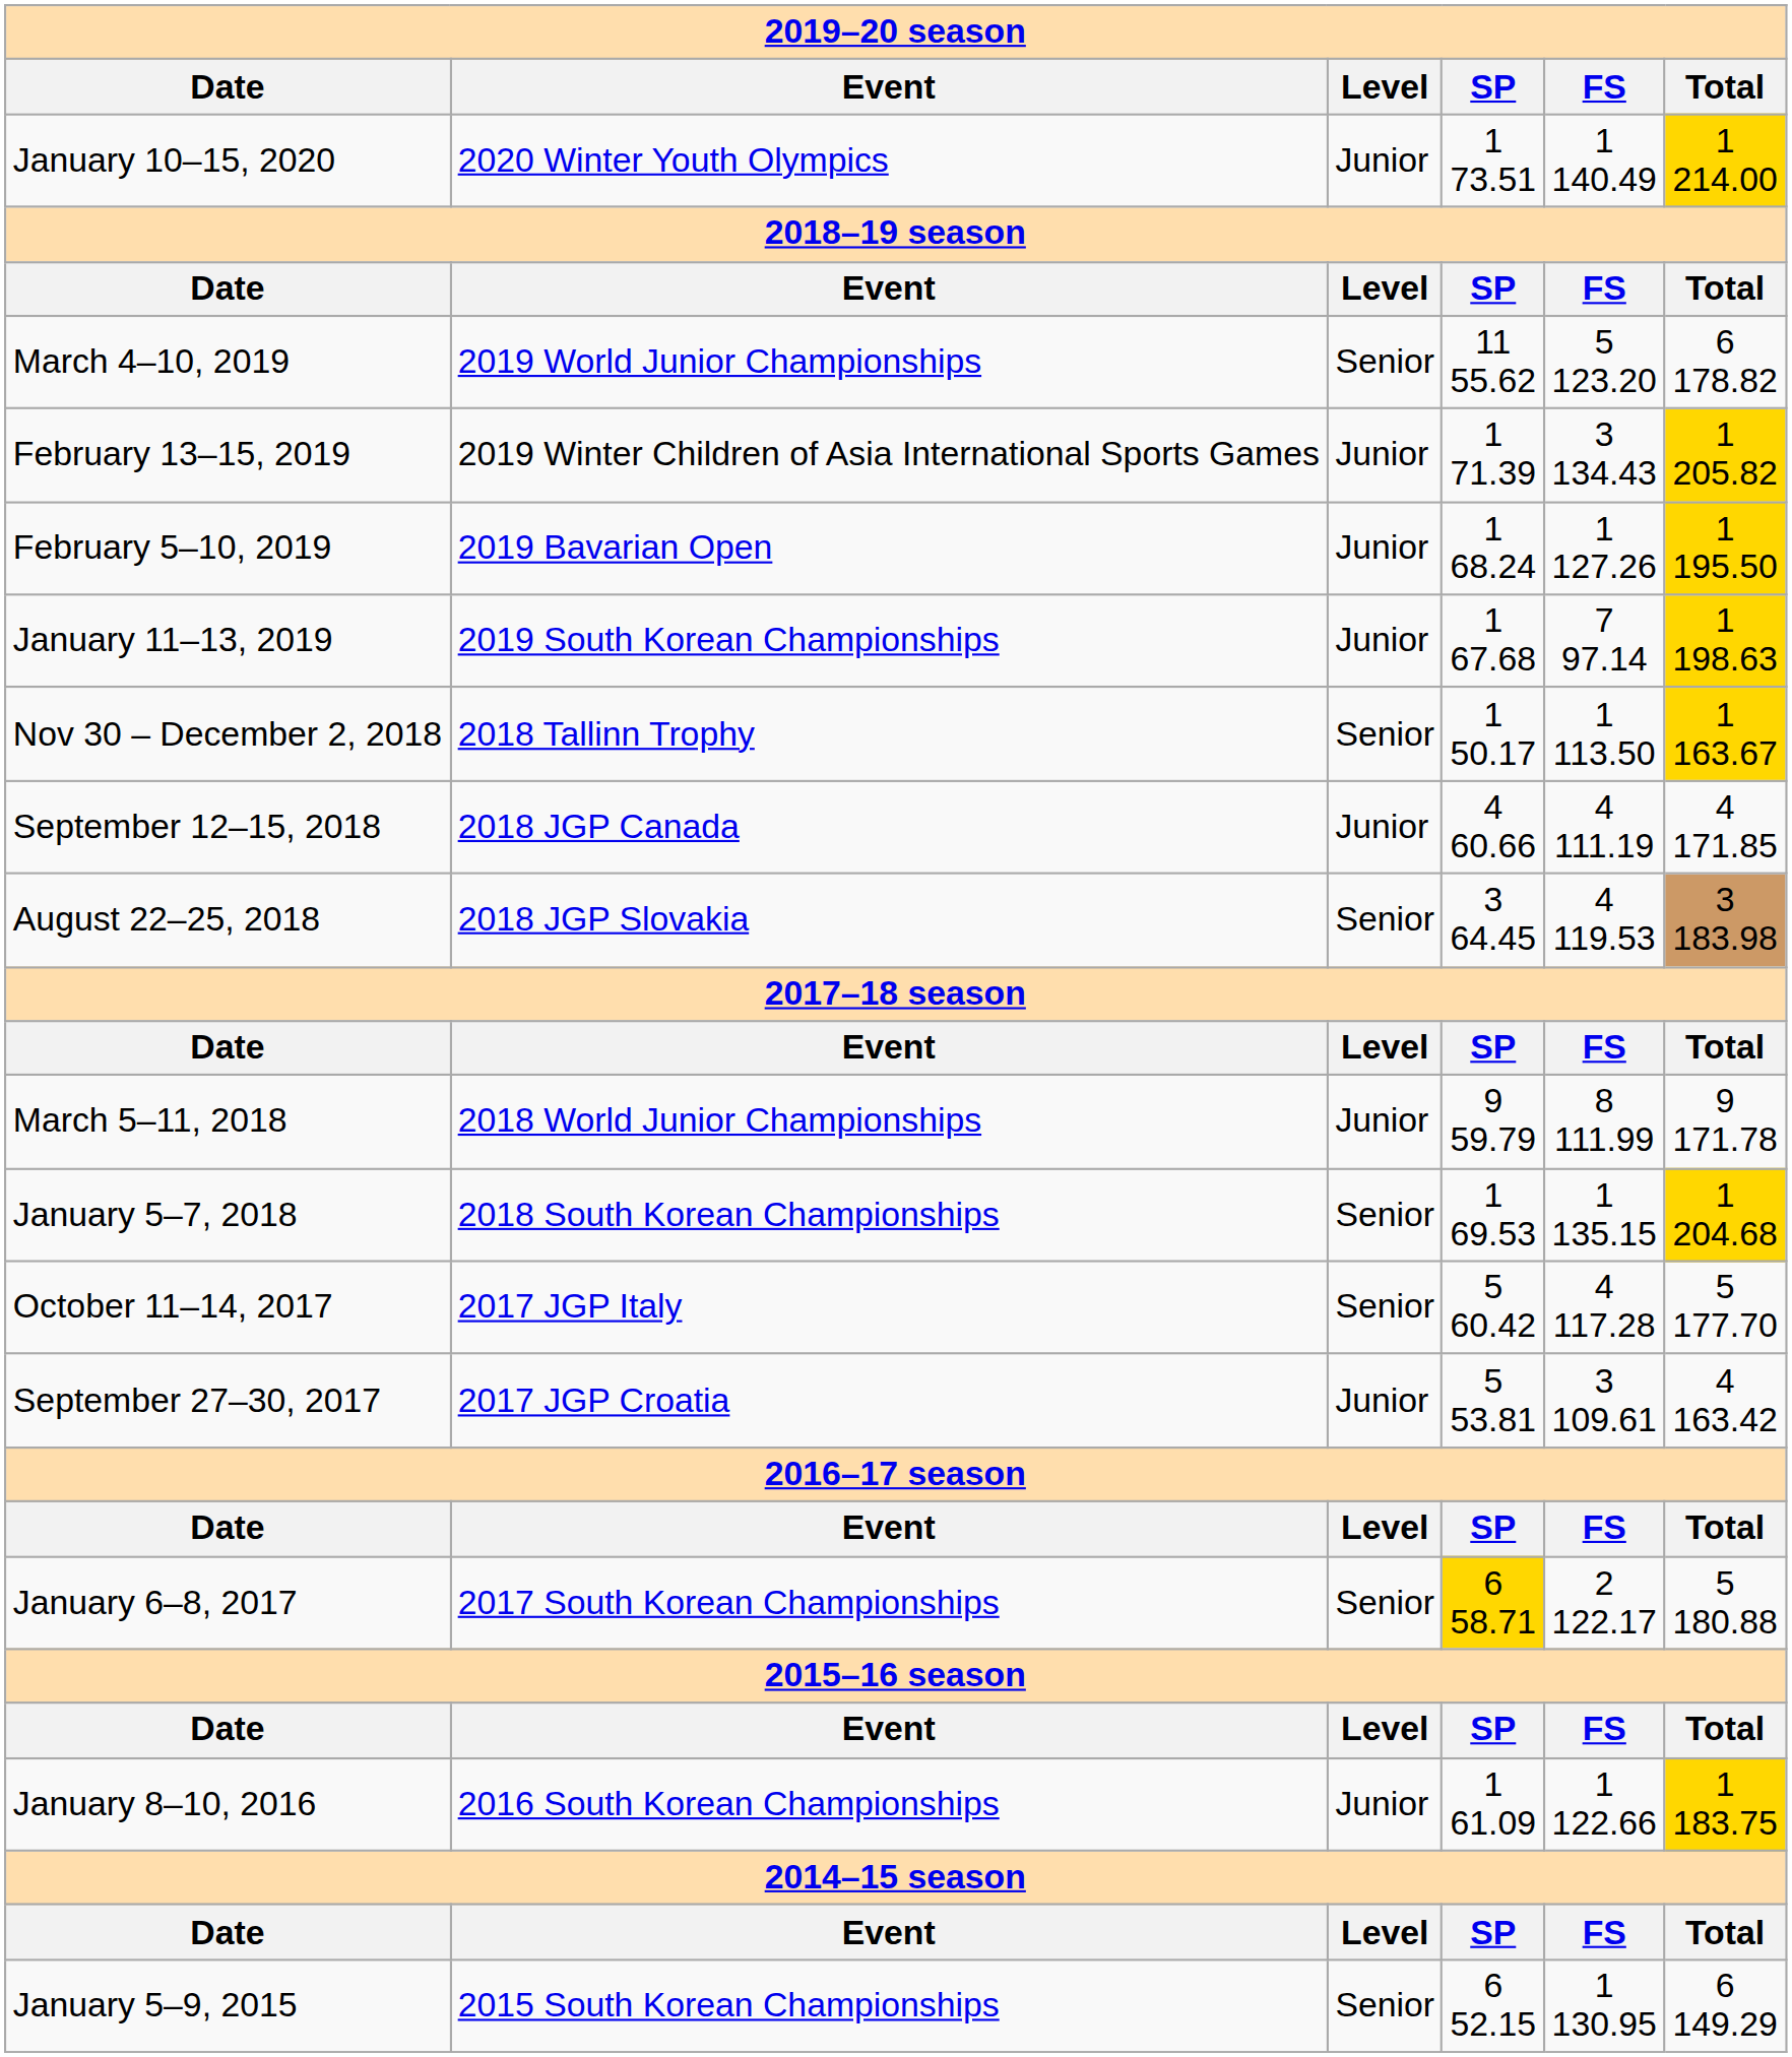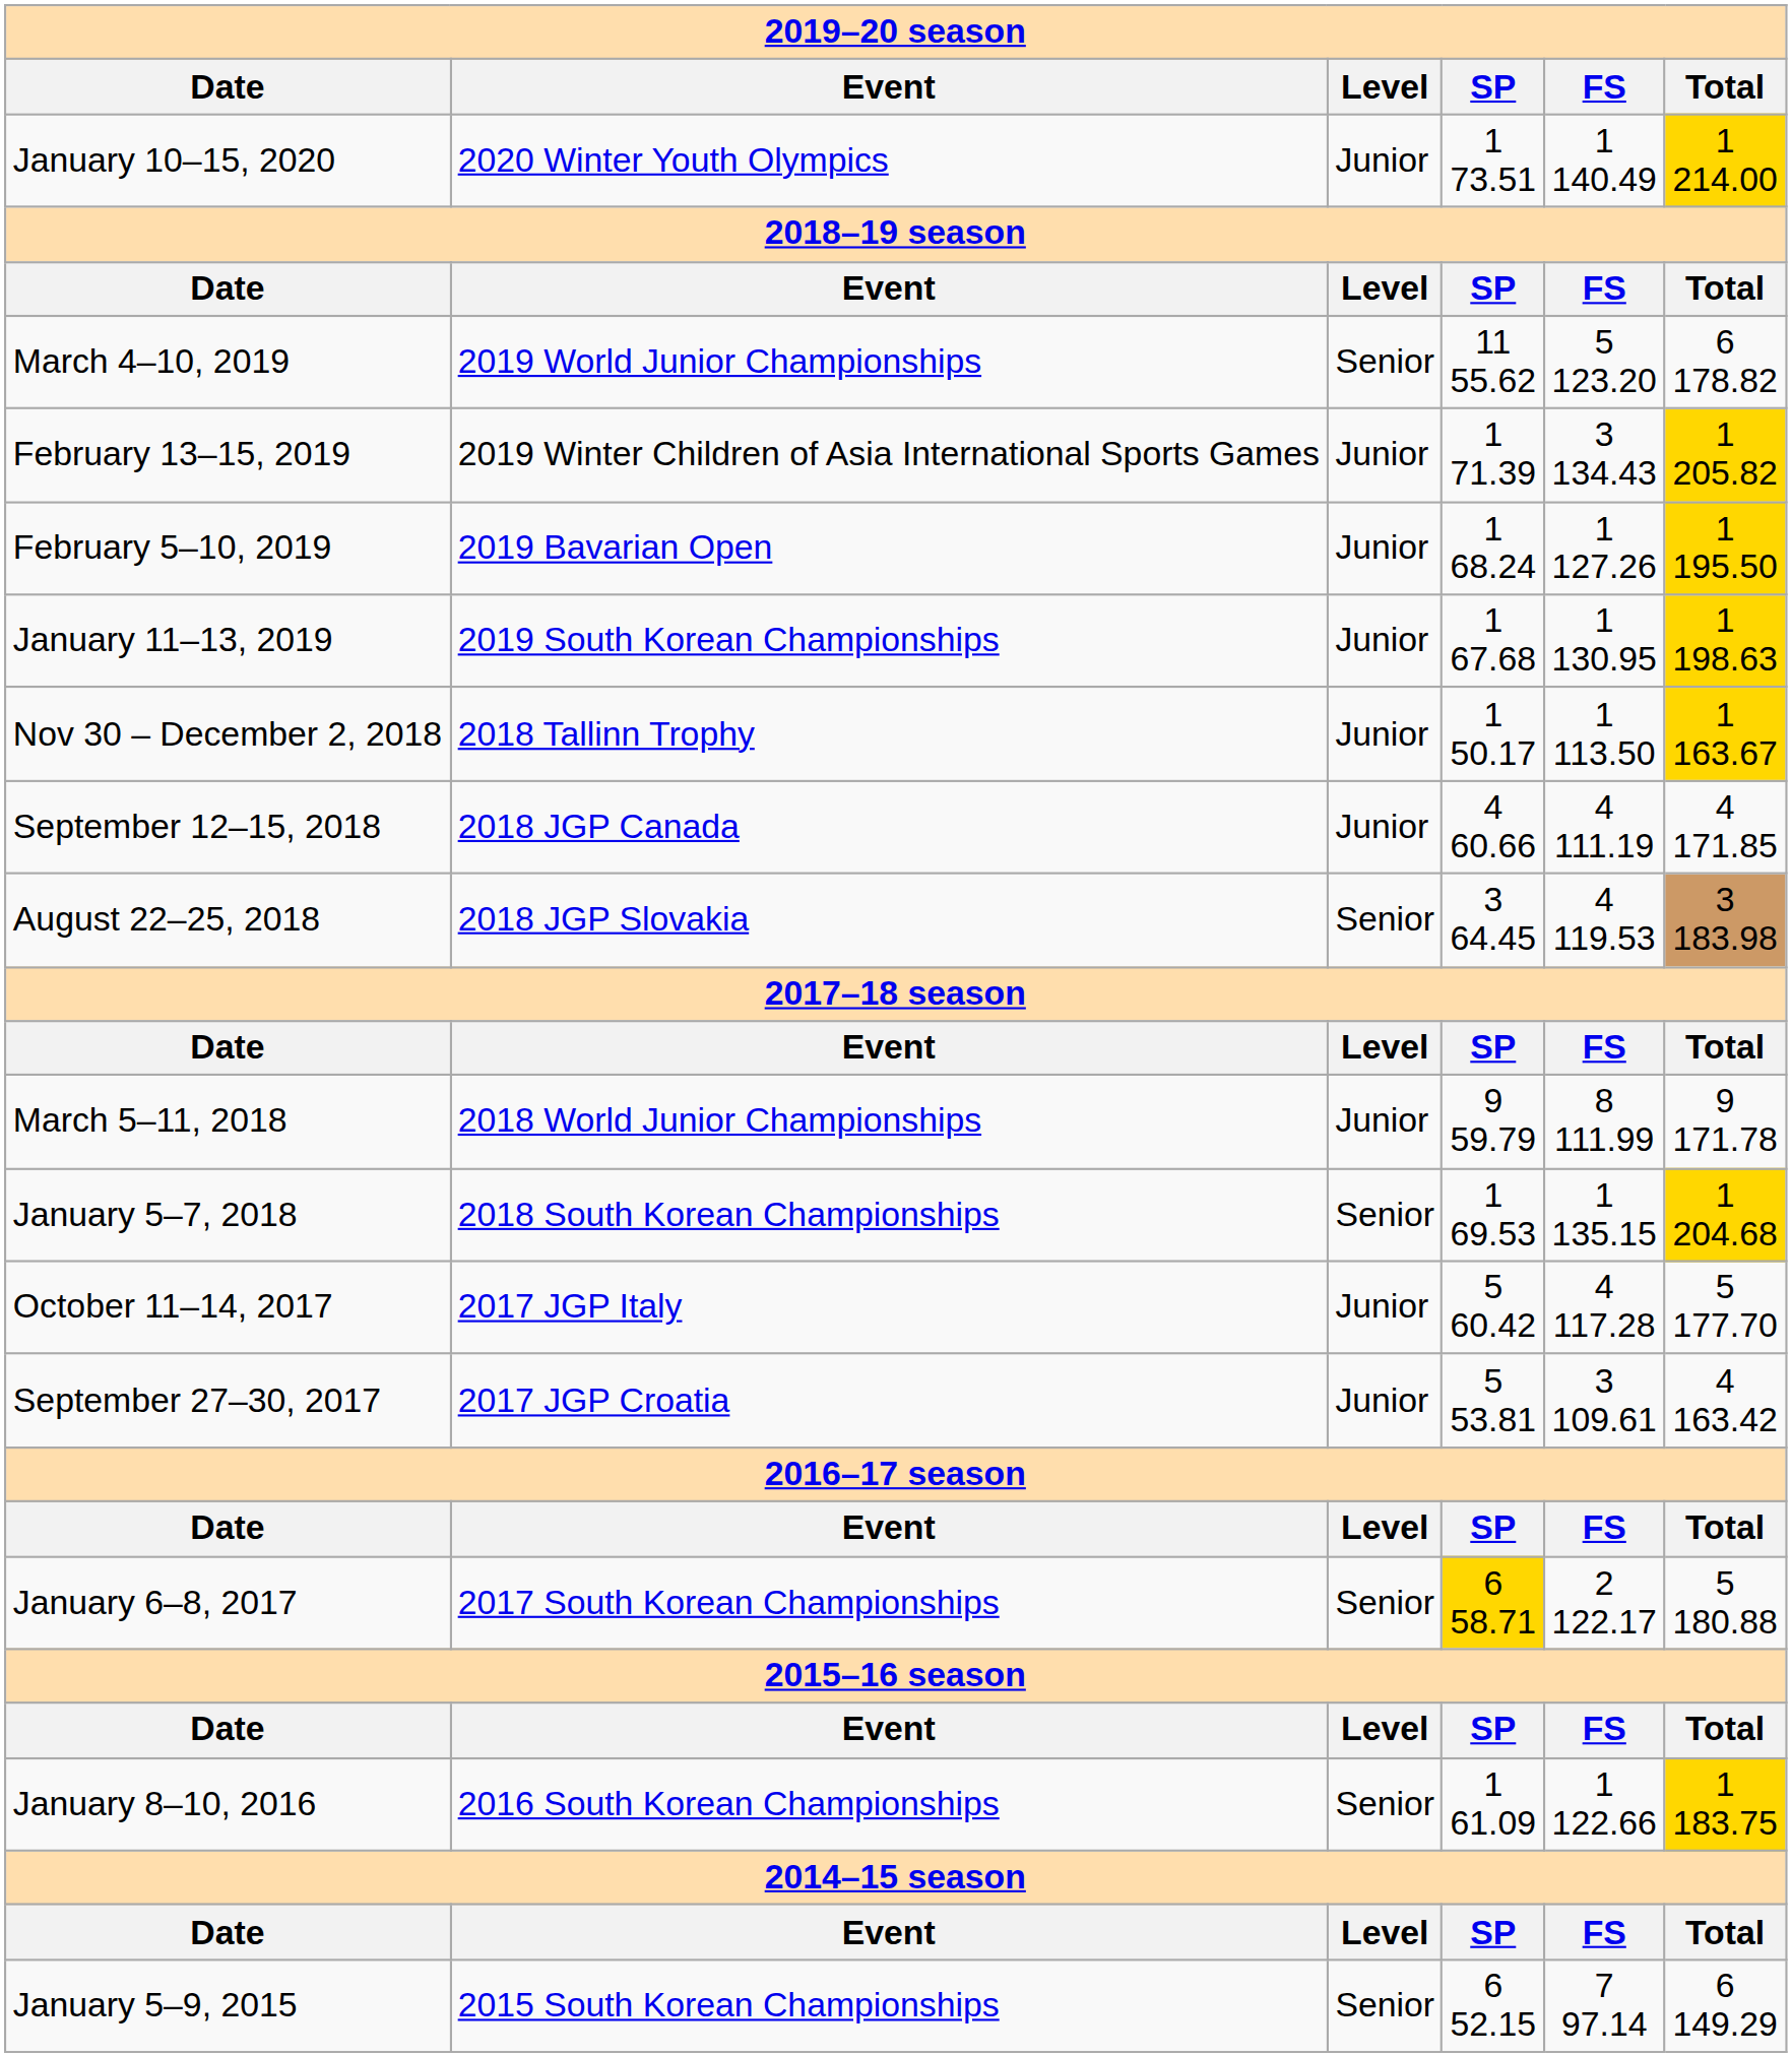 <table class="wikitable">
 <tr>
 <td style="background-color: #ffdead; " colspan=6 align=center><a href='#'><strong>2019–20 season</strong></a></td>
 </tr>
 <tr>
 <th>Date</th>
 <th>Event</th>
 <th>Level</th>
 <th><a href='#'>SP</a></th>
 <th><a href='#'>FS</a></th>
 <th>Total</th>
 </tr>
 <tr>
 <td>January 10–15, 2020</td>
 <td><a href='#'>2020 Winter Youth Olympics</a></td>
 <td>Junior</td>
 <td align=center>1 <br> 73.51</td>
 <td align=center>1 <br> 140.49</td>
 <td align=center bgcolor=gold>1 <br> 214.00</td>
 </tr>
 <tr>
 <td style="background-color: #ffdead; " colspan=6 align=center><strong><a href='#'>2018–19 season</a></strong></td>
 </tr>
 <tr>
 <th>Date</th>
 <th>Event</th>
 <th>Level</th>
 <th><a href='#'>SP</a></th>
 <th><a href='#'>FS</a></th>
 <th>Total</th>
 </tr>
 <tr>
 <td>March 4–10, 2019</td>
 <td><a href='#'>2019 World Junior Championships</a></td>
 <td>Senior</td>
 <td align=center>11 <br> 55.62</td>
 <td align=center>5 <br> 123.20</td>
 <td align=center>6 <br> 178.82</td>
 </tr>
 <tr>
 <td>February 13–15, 2019</td>
 <td>2019 Winter Children of Asia International Sports Games</td>
 <td>Junior</td>
 <td align=center>1 <br> 71.39</td>
 <td align=center>3 <br> 134.43</td>
 <td align=center bgcolor=gold>1 <br> 205.82</td>
 </tr>
 <tr>
 <td>February 5–10, 2019</td>
 <td><a href='#'>2019 Bavarian Open</a></td>
 <td>Junior</td>
 <td align=center>1 <br> 68.24</td>
 <td align=center>1 <br> 127.26</td>
 <td align=center bgcolor=gold>1 <br> 195.50</td>
 </tr>
 <tr>
 <td>January 11–13, 2019</td>
 <td><a href='#'>2019 South Korean Championships</a></td>
 <td>Junior</td>
 <td align=center>1 <br> 67.68</td>
-<td align=center>7 <br> 97.14</td>
+<td align=center>1 <br> 130.95</td>
 <td align=center bgcolor=gold>1 <br> 198.63</td>
 </tr>
 <tr>
 <td>Nov 30 – December 2, 2018</td>
 <td><a href='#'>2018 Tallinn Trophy</a></td>
-<td>Senior</td>
+<td>Junior</td>
 <td align=center>1 <br> 50.17</td>
 <td align=center>1 <br> 113.50</td>
 <td align=center bgcolor=gold>1 <br> 163.67</td>
 </tr>
 <tr>
 <td>September 12–15, 2018</td>
 <td><a href='#'>2018 JGP Canada</a></td>
 <td>Junior</td>
 <td align=center>4 <br> 60.66</td>
 <td align=center>4 <br> 111.19</td>
 <td align=center>4 <br> 171.85</td>
 </tr>
 <tr>
 <td>August 22–25, 2018</td>
 <td><a href='#'>2018 JGP Slovakia</a></td>
 <td>Senior</td>
 <td align=center>3 <br> 64.45</td>
 <td align=center>4 <br> 119.53</td>
 <td align=center bgcolor=cc9966>3 <br> 183.98</td>
 </tr>
 <tr>
 <td style="background-color: #ffdead; " colspan=6 align=center><strong><a href='#'>2017–18 season</a></strong></td>
 </tr>
 <tr>
 <th>Date</th>
 <th>Event</th>
 <th>Level</th>
 <th><a href='#'>SP</a></th>
 <th><a href='#'>FS</a></th>
 <th>Total</th>
 </tr>
 <tr>
 <td>March 5–11, 2018</td>
 <td><a href='#'>2018 World Junior Championships</a></td>
 <td>Junior</td>
 <td align=center>9 <br> 59.79</td>
 <td align=center>8 <br> 111.99</td>
 <td align=center>9 <br> 171.78</td>
 </tr>
 <tr>
 <td>January 5–7, 2018</td>
 <td><a href='#'>2018 South Korean Championships</a></td>
 <td>Senior</td>
 <td align=center>1 <br> 69.53</td>
 <td align=center>1 <br> 135.15</td>
 <td align=center bgcolor=gold>1 <br> 204.68</td>
 </tr>
 <tr>
 <td>October 11–14, 2017</td>
 <td><a href='#'>2017 JGP Italy</a></td>
-<td>Senior</td>
+<td>Junior</td>
 <td align=center>5 <br> 60.42</td>
 <td align=center>4 <br> 117.28</td>
 <td align=center>5 <br> 177.70</td>
 </tr>
 <tr>
 <td>September 27–30, 2017</td>
 <td><a href='#'>2017 JGP Croatia</a></td>
 <td>Junior</td>
 <td align=center>5 <br> 53.81</td>
 <td align=center>3 <br> 109.61</td>
 <td align=center>4 <br> 163.42</td>
 </tr>
 <tr>
 <td style="background-color: #ffdead; " colspan=6 align=center><strong><a href='#'>2016–17 season</a></strong></td>
 </tr>
 <tr>
 <th>Date</th>
 <th>Event</th>
 <th>Level</th>
 <th><a href='#'>SP</a></th>
 <th><a href='#'>FS</a></th>
 <th>Total</th>
 </tr>
 <tr>
 <td>January 6–8, 2017</td>
 <td><a href='#'>2017 South Korean Championships</a></td>
 <td>Senior</td>
 <td align=center style="background: gold;">6 <br> 58.71</td>
 <td align=center>2 <br> 122.17</td>
 <td align=center>5 <br> 180.88</td>
 </tr>
 <tr>
 <td style="background-color: #ffdead; " colspan=6 align=center><strong><a href='#'>2015–16 season</a></strong></td>
 </tr>
 <tr>
 <th>Date</th>
 <th>Event</th>
 <th>Level</th>
 <th><a href='#'>SP</a></th>
 <th><a href='#'>FS</a></th>
 <th>Total</th>
 </tr>
 <tr>
 <td>January 8–10, 2016</td>
 <td><a href='#'>2016 South Korean Championships</a></td>
-<td>Junior</td>
+<td>Senior</td>
 <td align=center>1 <br> 61.09</td>
 <td align=center>1 <br> 122.66</td>
 <td align=center bgcolor=gold>1 <br> 183.75</td>
 </tr>
 <tr>
 <td style="background-color: #ffdead; " colspan=6 align=center><strong><a href='#'>2014–15 season</a></strong></td>
 </tr>
 <tr>
 <th>Date</th>
 <th>Event</th>
 <th>Level</th>
 <th><a href='#'>SP</a></th>
 <th><a href='#'>FS</a></th>
 <th>Total</th>
 </tr>
 <tr>
 <td>January 5–9, 2015</td>
 <td><a href='#'>2015 South Korean Championships</a></td>
 <td>Senior</td>
 <td align=center>6 <br> 52.15</td>
-<td align=center>1 <br> 130.95</td>
+<td align=center>7 <br> 97.14</td>
 <td align=center>6 <br> 149.29</td>
 </tr>
 </table>
